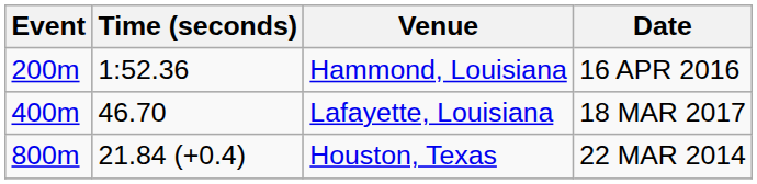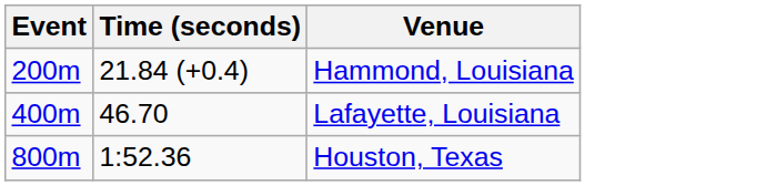 <table class=wikitable>
 <tr>
 <th>Event</th>
 <th>Time (seconds)</th>
 <th>Venue</th>
-<th>Date</th>
 </tr>
 <tr>
 <td><a href='#'>200m</a></td>
-<td>1:52.36</td>
+<td>21.84 (+0.4)</td>
 <td><a href='#'>Hammond, Louisiana</a></td>
-<td>16 APR 2016</td>
 </tr>
 <tr>
 <td><a href='#'>400m</a></td>
 <td>46.70</td>
 <td><a href='#'>Lafayette, Louisiana</a></td>
-<td>18 MAR 2017</td>
 </tr>
 <tr>
 <td><a href='#'>800m</a></td>
-<td>21.84 (+0.4)</td>
+<td>1:52.36</td>
 <td><a href='#'>Houston, Texas</a></td>
-<td>22 MAR 2014</td>
 </tr>
 </table>
